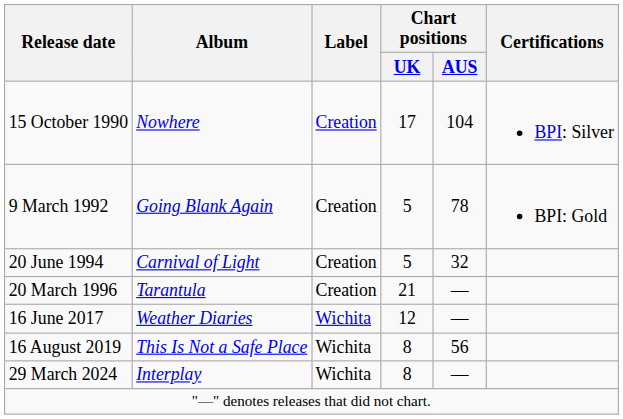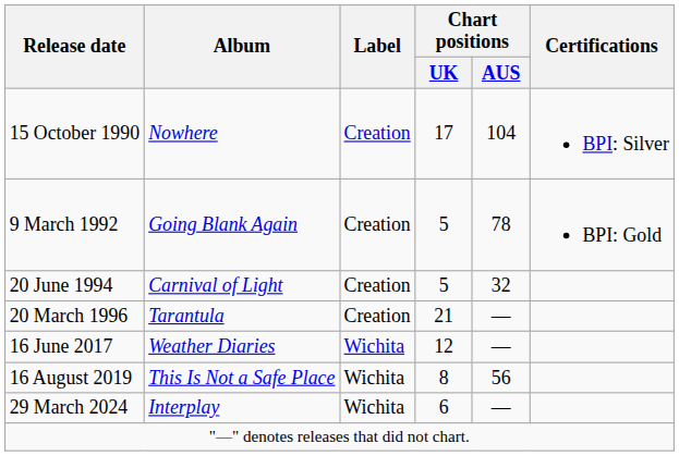 <table class="wikitable">
 <tr>
 <th scope="col" rowspan="2">Release date</th>
 <th scope="col" rowspan="2">Album</th>
 <th scope="col" rowspan="2">Label</th>
 <th scope="col" colspan="2">Chart positions</th>
 <th scope="col" rowspan="2">Certifications</th>
 </tr>
 <tr>
 <th scope="col" width=40><a href='#'>UK</a><br></th>
 <th scope="col" width=40><a href='#'>AUS</a><br></th>
 </tr>
 <tr>
 <td>15 October 1990</td>
 <td><em><a href='#'>Nowhere</a></em></td>
 <td><a href='#'>Creation</a></td>
 <td style="text-align:center;">17</td>
 <td style="text-align:center;">104</td>
 <td><br><ul><li><a href='#'>BPI</a>: Silver</li></ul></td>
 </tr>
 <tr>
 <td>9 March 1992</td>
 <td><em><a href='#'>Going Blank Again</a></em></td>
 <td>Creation</td>
 <td style="text-align:center;">5</td>
 <td style="text-align:center;">78</td>
 <td><br><ul><li>BPI: Gold</li></ul></td>
 </tr>
 <tr>
 <td>20 June 1994</td>
 <td><em><a href='#'>Carnival of Light</a></em></td>
 <td>Creation</td>
 <td style="text-align:center;">5</td>
 <td style="text-align:center;">32</td>
 <td></td>
 </tr>
 <tr>
 <td>20 March 1996</td>
 <td><em><a href='#'>Tarantula</a></em></td>
 <td>Creation</td>
 <td style="text-align:center;">21</td>
 <td style="text-align:center;">—</td>
 <td></td>
 </tr>
 <tr>
 <td>16 June 2017</td>
 <td><em><a href='#'>Weather Diaries</a></em></td>
 <td><a href='#'>Wichita</a></td>
 <td style="text-align:center;">12</td>
 <td style="text-align:center;">—</td>
 <td></td>
 </tr>
 <tr>
 <td>16 August 2019</td>
 <td><em><a href='#'>This Is Not a Safe Place</a></em></td>
 <td>Wichita</td>
 <td style="text-align:center;">8</td>
 <td style="text-align:center;">56</td>
 <td></td>
 </tr>
 <tr>
 <td>29 March 2024</td>
 <td><em><a href='#'>Interplay</a></em></td>
 <td>Wichita</td>
-<td style="text-align:center;">8</td>
+<td style="text-align:center;">6</td>
 <td style="text-align:center;">—</td>
 </tr>
 <tr>
 <td colspan="6" style="text-align:center; font-size:85%">"—" denotes releases that did not chart.</td>
 </tr>
 </table>
